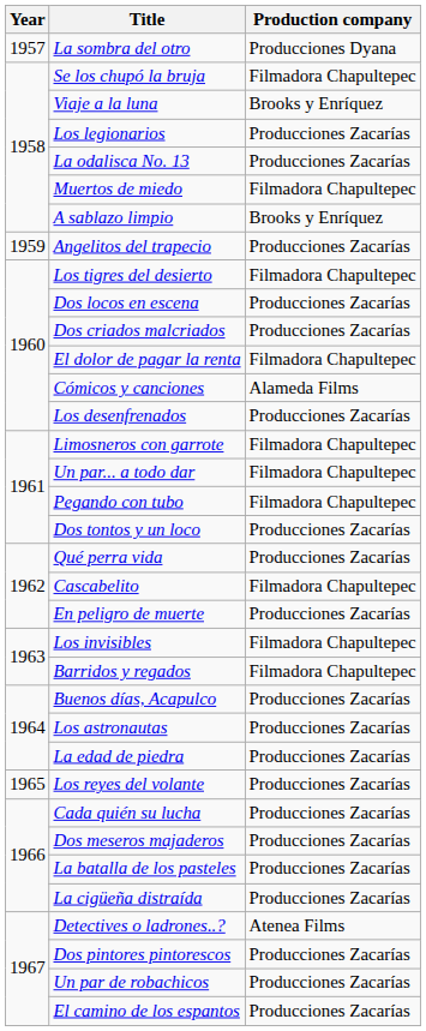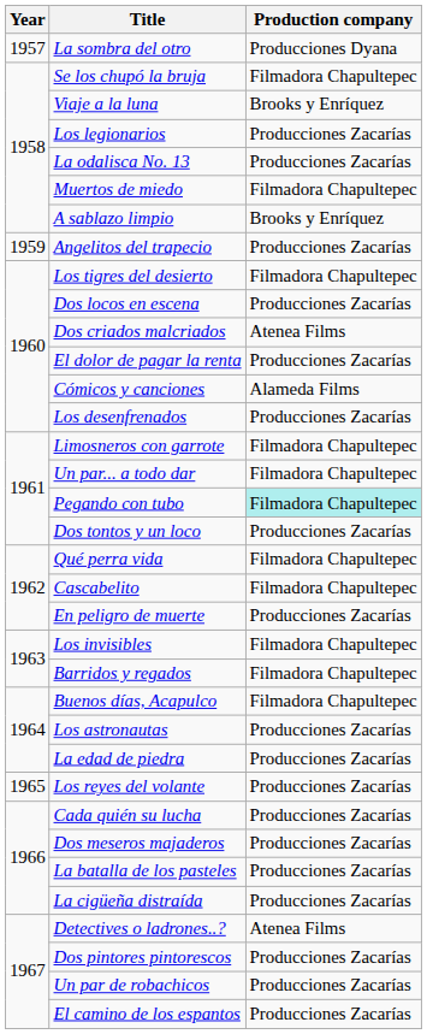 <table class="wikitable">
 <tr>
 <th>Year</th>
 <th>Title</th>
 <th>Production company</th>
 </tr>
 <tr>
 <td>1957</td>
 <td><em><a href='#'>La sombra del otro</a></em></td>
 <td>Producciones Dyana</td>
 </tr>
 <tr>
 <td rowspan="6">1958</td>
 <td><em><a href='#'>Se los chupó la bruja</a></em></td>
 <td>Filmadora Chapultepec</td>
 </tr>
 <tr>
 <td><em><a href='#'>Viaje a la luna</a></em></td>
 <td>Brooks y Enríquez</td>
 </tr>
 <tr>
 <td><em><a href='#'>Los legionarios</a></em></td>
 <td>Producciones Zacarías</td>
 </tr>
 <tr>
 <td><em><a href='#'>La odalisca No. 13</a></em></td>
 <td>Producciones Zacarías</td>
 </tr>
 <tr>
 <td><em><a href='#'>Muertos de miedo</a></em></td>
 <td>Filmadora Chapultepec</td>
 </tr>
 <tr>
 <td><em><a href='#'>A sablazo limpio</a></em></td>
 <td>Brooks y Enríquez</td>
 </tr>
 <tr>
 <td>1959</td>
 <td><em><a href='#'>Angelitos del trapecio</a></em></td>
 <td>Producciones Zacarías</td>
 </tr>
 <tr>
 <td rowspan="6">1960</td>
 <td><em><a href='#'>Los tigres del desierto</a></em></td>
 <td>Filmadora Chapultepec</td>
 </tr>
 <tr>
 <td><em><a href='#'>Dos locos en escena</a></em></td>
 <td>Producciones Zacarías</td>
 </tr>
 <tr>
 <td><em><a href='#'>Dos criados malcriados</a></em></td>
-<td>Producciones Zacarías</td>
+<td>Atenea Films</td>
 </tr>
 <tr>
 <td><em><a href='#'>El dolor de pagar la renta</a></em></td>
-<td>Filmadora Chapultepec</td>
+<td>Producciones Zacarías</td>
 </tr>
 <tr>
 <td><em><a href='#'>Cómicos y canciones</a></em></td>
 <td>Alameda Films</td>
 </tr>
 <tr>
 <td><em><a href='#'>Los desenfrenados</a></em></td>
 <td>Producciones Zacarías</td>
 </tr>
 <tr>
 <td rowspan="4">1961</td>
 <td><em><a href='#'>Limosneros con garrote</a></em></td>
 <td>Filmadora Chapultepec</td>
 </tr>
 <tr>
 <td><em><a href='#'>Un par... a todo dar</a></em></td>
 <td>Filmadora Chapultepec</td>
 </tr>
 <tr>
 <td><em><a href='#'>Pegando con tubo</a></em></td>
-<td>Filmadora Chapultepec</td>
+<td style="background: paleturquoise;">Filmadora Chapultepec</td>
 </tr>
 <tr>
 <td><em><a href='#'>Dos tontos y un loco</a></em></td>
 <td>Producciones Zacarías</td>
 </tr>
 <tr>
 <td rowspan="3">1962</td>
 <td><em><a href='#'>Qué perra vida</a></em></td>
-<td>Producciones Zacarías</td>
+<td>Filmadora Chapultepec</td>
 </tr>
 <tr>
 <td><em><a href='#'>Cascabelito</a></em></td>
 <td>Filmadora Chapultepec</td>
 </tr>
 <tr>
 <td><em><a href='#'>En peligro de muerte</a></em></td>
 <td>Producciones Zacarías</td>
 </tr>
 <tr>
 <td rowspan="2">1963</td>
 <td><em><a href='#'>Los invisibles</a></em></td>
 <td>Filmadora Chapultepec</td>
 </tr>
 <tr>
 <td><em><a href='#'>Barridos y regados</a></em></td>
 <td>Filmadora Chapultepec</td>
 </tr>
 <tr>
 <td rowspan="3">1964</td>
 <td><em><a href='#'>Buenos días, Acapulco</a></em></td>
-<td>Producciones Zacarías</td>
+<td>Filmadora Chapultepec</td>
 </tr>
 <tr>
 <td><em><a href='#'>Los astronautas</a></em></td>
 <td>Producciones Zacarías</td>
 </tr>
 <tr>
 <td><em><a href='#'>La edad de piedra</a></em></td>
 <td>Producciones Zacarías</td>
 </tr>
 <tr>
 <td>1965</td>
 <td><em><a href='#'>Los reyes del volante</a></em></td>
 <td>Producciones Zacarías</td>
 </tr>
 <tr>
 <td rowspan="4">1966</td>
 <td><em><a href='#'>Cada quién su lucha</a></em></td>
 <td>Producciones Zacarías</td>
 </tr>
 <tr>
 <td><em><a href='#'>Dos meseros majaderos</a></em></td>
 <td>Producciones Zacarías</td>
 </tr>
 <tr>
 <td><em><a href='#'>La batalla de los pasteles</a></em></td>
 <td>Producciones Zacarías</td>
 </tr>
 <tr>
 <td><em><a href='#'>La cigüeña distraída</a></em></td>
 <td>Producciones Zacarías</td>
 </tr>
 <tr>
 <td rowspan="4">1967</td>
 <td><em><a href='#'>Detectives o ladrones..?</a></em></td>
 <td>Atenea Films</td>
 </tr>
 <tr>
 <td><em><a href='#'>Dos pintores pintorescos</a></em></td>
 <td>Producciones Zacarías</td>
 </tr>
 <tr>
 <td><em><a href='#'>Un par de robachicos</a></em></td>
 <td>Producciones Zacarías</td>
 </tr>
 <tr>
 <td><em><a href='#'>El camino de los espantos</a></em></td>
 <td>Producciones Zacarías</td>
 </tr>
 </table>
